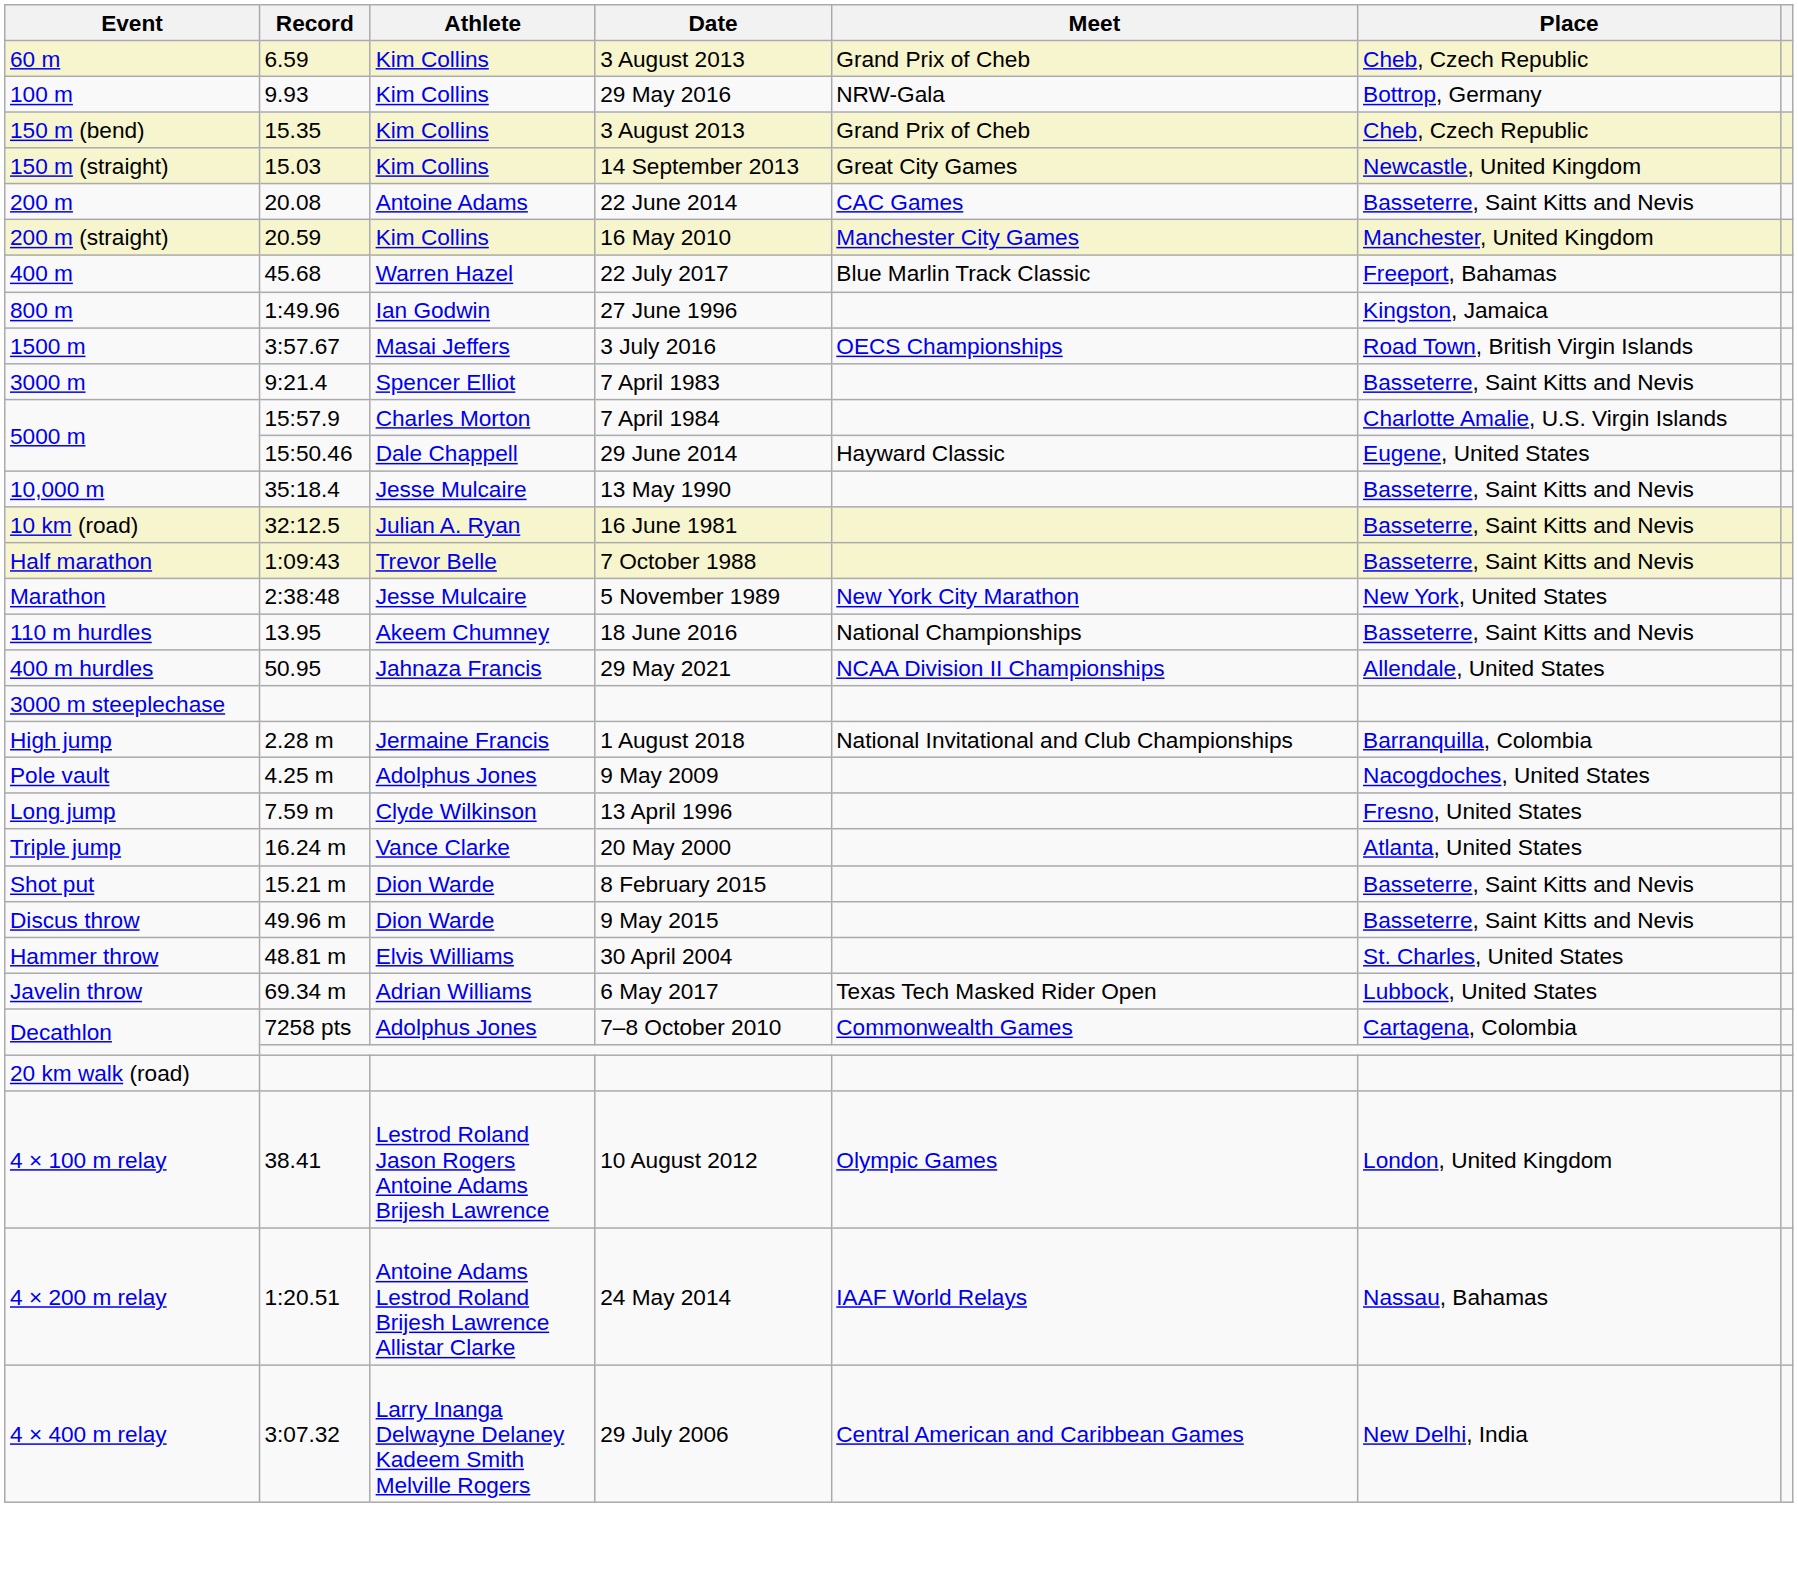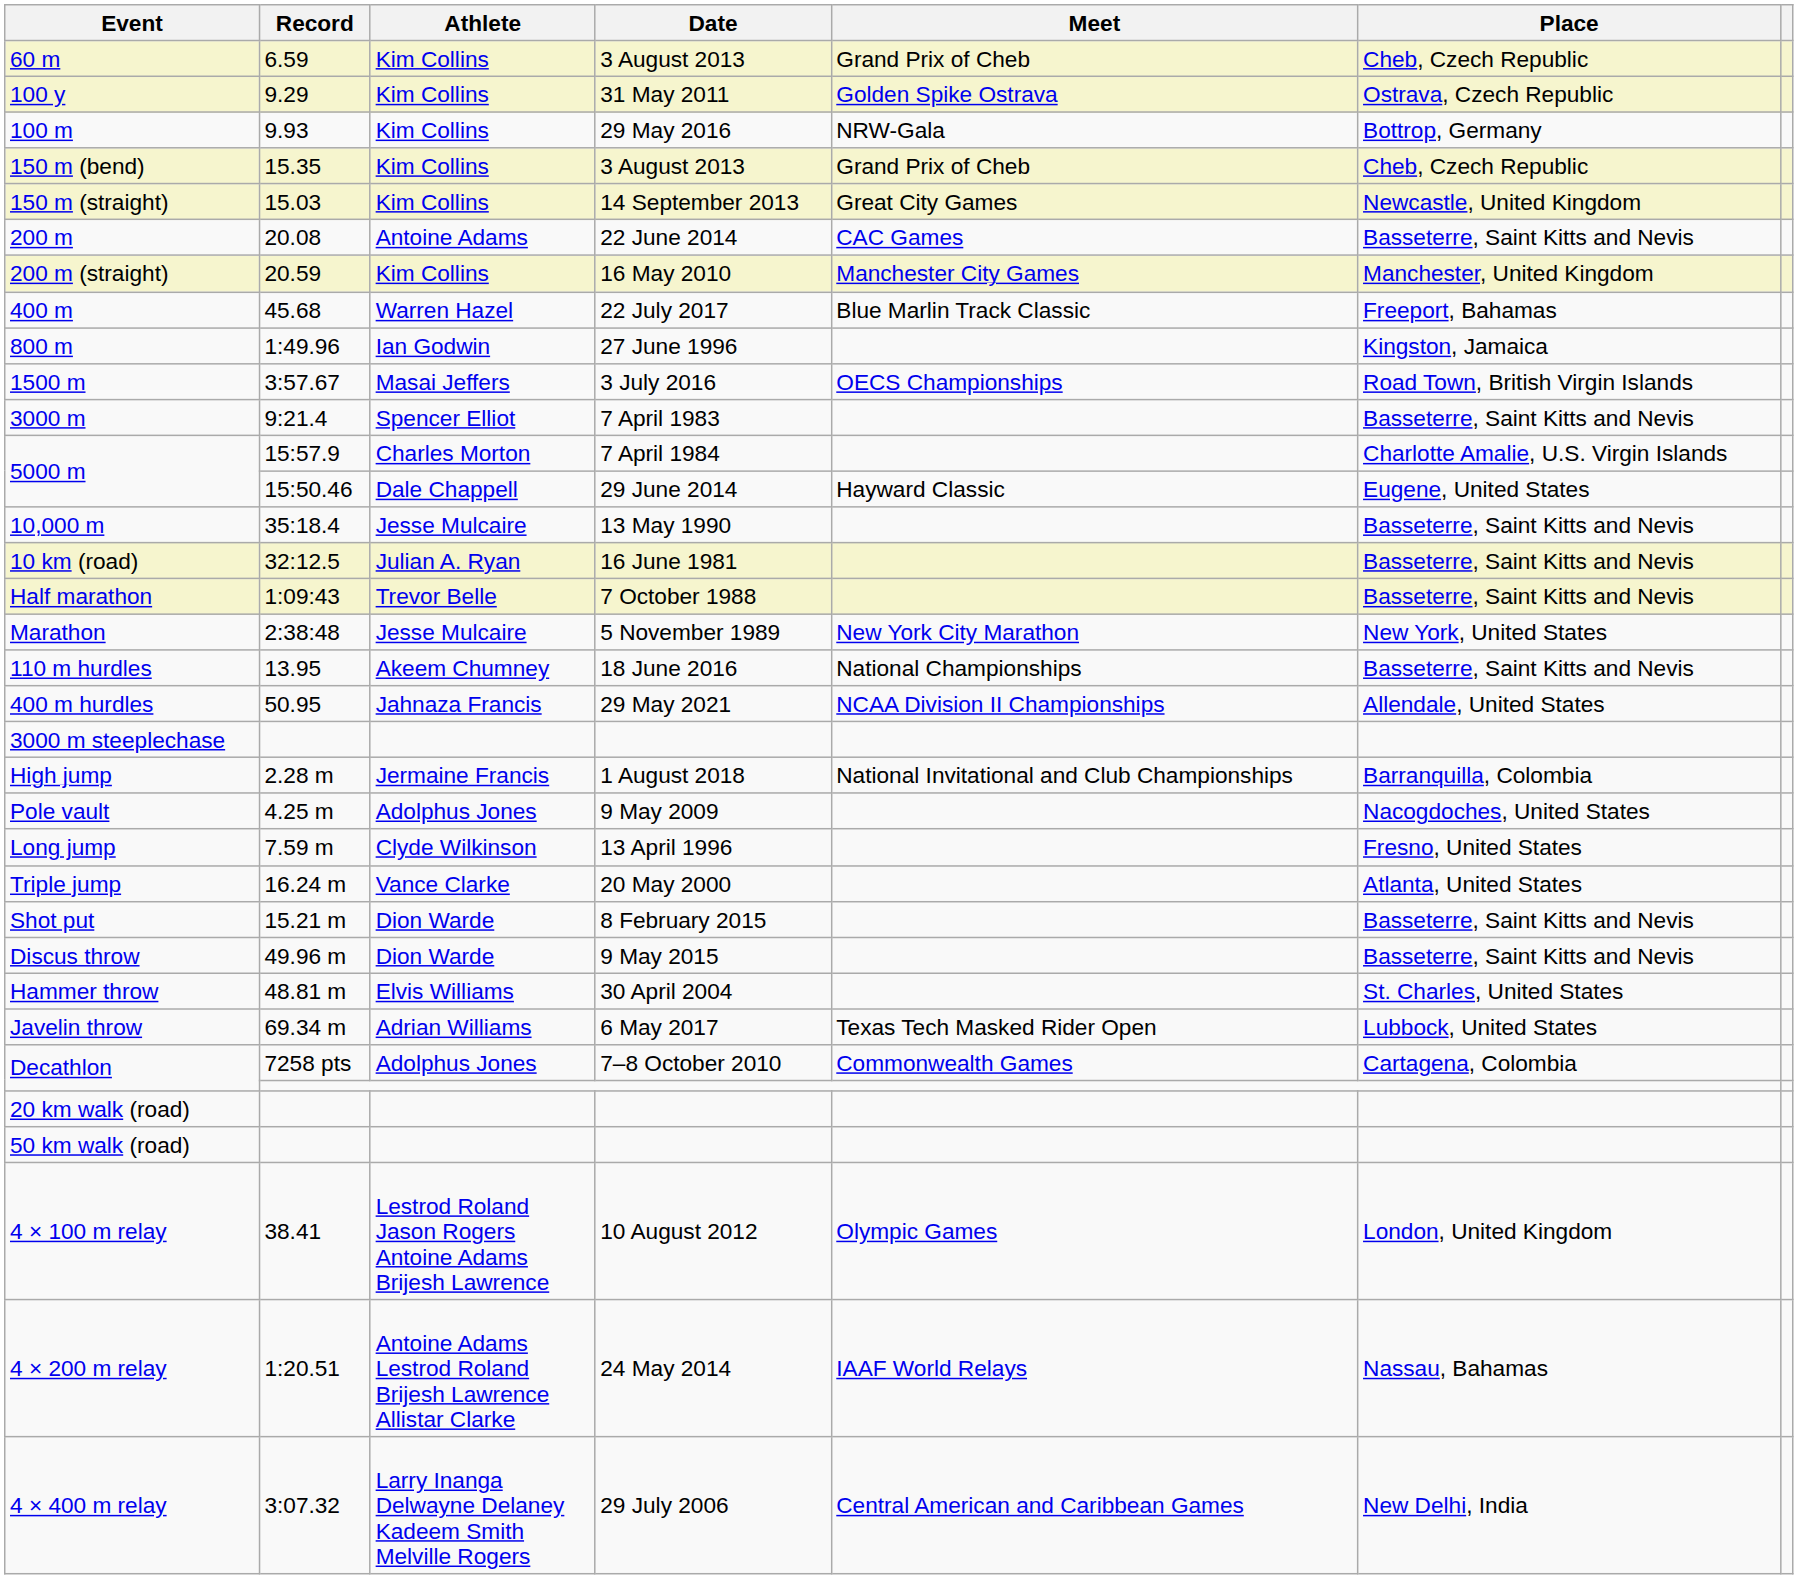 <table class="wikitable" style="font-size:95%; width: 95%;">
 <tr>
 <th>Event</th>
 <th>Record</th>
 <th>Athlete</th>
 <th>Date</th>
 <th>Meet</th>
 <th>Place</th>
 <th></th>
 </tr>
 <tr style="background:#f6F5CE;">
 <td><a href='#'>60 m</a></td>
 <td>6.59 </td>
 <td><a href='#'>Kim Collins</a></td>
 <td>3 August 2013</td>
 <td>Grand Prix of Cheb</td>
 <td><a href='#'>Cheb</a>, Czech Republic</td>
+<td></td>
+</tr>
+<tr style="background:#f6F5CE;">
+<td><a href='#'>100 y</a></td>
+<td>9.29 </td>
+<td><a href='#'>Kim Collins</a></td>
+<td>31 May 2011</td>
+<td><a href='#'>Golden Spike Ostrava</a></td>
+<td><a href='#'>Ostrava</a>, Czech Republic</td>
 <td></td>
 </tr>
 <tr>
 <td><a href='#'>100 m</a></td>
 <td>9.93 </td>
 <td><a href='#'>Kim Collins</a></td>
 <td>29 May 2016</td>
 <td>NRW-Gala</td>
 <td><a href='#'>Bottrop</a>, Germany</td>
 <td></td>
 </tr>
 <tr style="background:#f6F5CE;">
 <td><a href='#'>150 m</a> (bend)</td>
 <td>15.35</td>
 <td><a href='#'>Kim Collins</a></td>
 <td>3 August 2013</td>
 <td>Grand Prix of Cheb</td>
 <td><a href='#'>Cheb</a>, Czech Republic</td>
 <td></td>
 </tr>
 <tr style="background:#f6F5CE;">
 <td><a href='#'>150 m</a> (straight)</td>
 <td>15.03 </td>
 <td><a href='#'>Kim Collins</a></td>
 <td>14 September 2013</td>
 <td>Great City Games</td>
 <td><a href='#'>Newcastle</a>, United Kingdom</td>
 <td></td>
 </tr>
 <tr>
 <td><a href='#'>200 m</a></td>
 <td>20.08 </td>
 <td><a href='#'>Antoine Adams</a></td>
 <td>22 June 2014</td>
 <td><a href='#'>CAC Games</a></td>
 <td><a href='#'>Basseterre</a>, Saint Kitts and Nevis</td>
 <td></td>
 </tr>
 <tr style="background:#f6F5CE;">
 <td><a href='#'>200 m</a> (straight)</td>
 <td>20.59 </td>
 <td><a href='#'>Kim Collins</a></td>
 <td>16 May 2010</td>
 <td><a href='#'>Manchester City Games</a></td>
 <td><a href='#'>Manchester</a>, United Kingdom</td>
 <td></td>
 </tr>
 <tr>
 <td><a href='#'>400 m</a></td>
 <td>45.68</td>
 <td><a href='#'>Warren Hazel</a></td>
 <td>22 July 2017</td>
 <td>Blue Marlin Track Classic</td>
 <td><a href='#'>Freeport</a>, Bahamas</td>
 <td></td>
 </tr>
 <tr>
 <td><a href='#'>800 m</a></td>
 <td>1:49.96</td>
 <td><a href='#'>Ian Godwin</a></td>
 <td>27 June 1996</td>
 <td></td>
 <td><a href='#'>Kingston</a>, Jamaica</td>
 <td></td>
 </tr>
 <tr>
 <td><a href='#'>1500 m</a></td>
 <td>3:57.67</td>
 <td><a href='#'>Masai Jeffers</a></td>
 <td>3 July 2016</td>
 <td><a href='#'>OECS Championships</a></td>
 <td><a href='#'>Road Town</a>, British Virgin Islands</td>
 <td></td>
 </tr>
 <tr>
 <td><a href='#'>3000 m</a></td>
 <td>9:21.4 </td>
 <td><a href='#'>Spencer Elliot</a></td>
 <td>7 April 1983</td>
 <td></td>
 <td><a href='#'>Basseterre</a>, Saint Kitts and Nevis</td>
 <td></td>
 </tr>
 <tr>
 <td rowspan=2><a href='#'>5000 m</a></td>
 <td>15:57.9 </td>
 <td><a href='#'>Charles Morton</a></td>
 <td>7 April 1984</td>
 <td></td>
 <td><a href='#'>Charlotte Amalie</a>, U.S. Virgin Islands</td>
 <td></td>
 </tr>
 <tr>
 <td>15:50.46 </td>
 <td><a href='#'>Dale Chappell</a></td>
 <td>29 June 2014</td>
 <td>Hayward Classic</td>
 <td><a href='#'>Eugene</a>, United States</td>
 <td></td>
 </tr>
 <tr>
 <td><a href='#'>10,000 m</a></td>
 <td>35:18.4 </td>
 <td><a href='#'>Jesse Mulcaire</a></td>
 <td>13 May 1990</td>
 <td></td>
 <td><a href='#'>Basseterre</a>, Saint Kitts and Nevis</td>
 <td></td>
 </tr>
 <tr style="background:#f6F5CE;">
 <td><a href='#'>10 km</a> (road)</td>
 <td>32:12.5</td>
 <td><a href='#'>Julian A. Ryan</a></td>
 <td>16 June 1981</td>
 <td></td>
 <td><a href='#'>Basseterre</a>, Saint Kitts and Nevis</td>
 <td></td>
 </tr>
 <tr style="background:#f6F5CE;">
 <td><a href='#'>Half marathon</a></td>
 <td>1:09:43</td>
 <td><a href='#'>Trevor Belle</a></td>
 <td>7 October 1988</td>
 <td></td>
 <td><a href='#'>Basseterre</a>, Saint Kitts and Nevis</td>
 <td></td>
 </tr>
 <tr>
 <td><a href='#'>Marathon</a></td>
 <td>2:38:48</td>
 <td><a href='#'>Jesse Mulcaire</a></td>
 <td>5 November 1989</td>
 <td><a href='#'>New York City Marathon</a></td>
 <td><a href='#'>New York</a>, United States</td>
 <td></td>
 </tr>
 <tr>
 <td><a href='#'>110 m hurdles</a></td>
 <td>13.95 </td>
 <td><a href='#'>Akeem Chumney</a></td>
 <td>18 June 2016</td>
 <td>National Championships</td>
 <td><a href='#'>Basseterre</a>, Saint Kitts and Nevis</td>
 <td></td>
 </tr>
 <tr>
 <td><a href='#'>400 m hurdles</a></td>
 <td>50.95</td>
 <td><a href='#'>Jahnaza Francis</a></td>
 <td>29 May 2021</td>
 <td><a href='#'>NCAA Division II Championships</a></td>
 <td><a href='#'>Allendale</a>, United States</td>
 <td></td>
 </tr>
 <tr>
 <td><a href='#'>3000 m steeplechase</a></td>
 <td></td>
 <td></td>
 <td></td>
 <td></td>
 <td></td>
 <td></td>
 </tr>
 <tr>
 <td><a href='#'>High jump</a></td>
 <td>2.28 m</td>
 <td><a href='#'>Jermaine Francis</a></td>
 <td>1 August 2018</td>
 <td>National Invitational and Club Championships</td>
 <td><a href='#'>Barranquilla</a>, Colombia</td>
 <td></td>
 </tr>
 <tr>
 <td><a href='#'>Pole vault</a></td>
 <td>4.25 m</td>
 <td><a href='#'>Adolphus Jones</a></td>
 <td>9 May 2009</td>
 <td></td>
 <td><a href='#'>Nacogdoches</a>, United States</td>
 <td></td>
 </tr>
 <tr>
 <td><a href='#'>Long jump</a></td>
 <td>7.59 m</td>
 <td><a href='#'>Clyde Wilkinson</a></td>
 <td>13 April 1996</td>
 <td></td>
 <td><a href='#'>Fresno</a>, United States</td>
 <td></td>
 </tr>
 <tr>
 <td><a href='#'>Triple jump</a></td>
 <td>16.24 m</td>
 <td><a href='#'>Vance Clarke</a></td>
 <td>20 May 2000</td>
 <td></td>
 <td><a href='#'>Atlanta</a>, United States</td>
 <td></td>
 </tr>
 <tr>
 <td><a href='#'>Shot put</a></td>
 <td>15.21 m</td>
 <td><a href='#'>Dion Warde</a></td>
 <td>8 February 2015</td>
 <td></td>
 <td><a href='#'>Basseterre</a>, Saint Kitts and Nevis</td>
 <td></td>
 </tr>
 <tr>
 <td><a href='#'>Discus throw</a></td>
 <td>49.96 m</td>
 <td><a href='#'>Dion Warde</a></td>
 <td>9 May 2015</td>
 <td></td>
 <td><a href='#'>Basseterre</a>, Saint Kitts and Nevis</td>
 <td></td>
 </tr>
 <tr>
 <td><a href='#'>Hammer throw</a></td>
 <td>48.81 m</td>
 <td><a href='#'>Elvis Williams</a></td>
 <td>30 April 2004</td>
 <td></td>
 <td><a href='#'>St. Charles</a>, United States</td>
 <td></td>
 </tr>
 <tr>
 <td><a href='#'>Javelin throw</a></td>
 <td>69.34 m</td>
 <td><a href='#'>Adrian Williams</a></td>
 <td>6 May 2017</td>
 <td>Texas Tech Masked Rider Open</td>
 <td><a href='#'>Lubbock</a>, United States</td>
 <td></td>
 </tr>
 <tr>
 <td rowspan=2><a href='#'>Decathlon</a></td>
 <td>7258 pts</td>
 <td><a href='#'>Adolphus Jones</a></td>
 <td>7–8 October 2010</td>
 <td><a href='#'>Commonwealth Games</a></td>
 <td><a href='#'>Cartagena</a>, Colombia</td>
 <td></td>
 </tr>
 <tr>
 <td colspan=5></td>
 <td></td>
 </tr>
 <tr>
 <td><a href='#'>20 km walk</a> (road)</td>
 <td></td>
 <td></td>
 <td></td>
 <td></td>
 <td></td>
 <td></td>
 </tr>
 <tr>
+<td><a href='#'>50 km walk</a> (road)</td>
+<td></td>
+<td></td>
+<td></td>
+<td></td>
+<td></td>
+<td></td>
+</tr>
+<tr>
 <td><a href='#'>4 × 100 m relay</a></td>
 <td>38.41</td>
 <td><br><a href='#'>Lestrod Roland</a><br><a href='#'>Jason Rogers</a><br><a href='#'>Antoine Adams</a><br><a href='#'>Brijesh Lawrence</a></td>
 <td>10 August 2012</td>
 <td><a href='#'>Olympic Games</a></td>
 <td><a href='#'>London</a>, United Kingdom</td>
 <td></td>
 </tr>
 <tr>
 <td><a href='#'>4 × 200 m relay</a></td>
 <td>1:20.51</td>
 <td><br><a href='#'>Antoine Adams</a><br><a href='#'>Lestrod Roland</a><br><a href='#'>Brijesh Lawrence</a><br><a href='#'>Allistar Clarke</a></td>
 <td>24 May 2014</td>
 <td><a href='#'>IAAF World Relays</a></td>
 <td><a href='#'>Nassau</a>, Bahamas</td>
 <td></td>
 </tr>
 <tr>
 <td><a href='#'>4 × 400 m relay</a></td>
 <td>3:07.32</td>
 <td><br><a href='#'>Larry Inanga</a><br><a href='#'>Delwayne Delaney</a><br><a href='#'>Kadeem Smith</a><br><a href='#'>Melville Rogers</a></td>
 <td>29 July 2006</td>
 <td><a href='#'>Central American and Caribbean Games</a></td>
 <td><a href='#'>New Delhi</a>, India</td>
 <td></td>
 </tr>
 </table>
